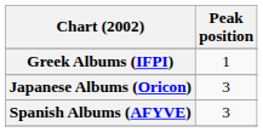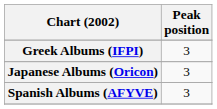 <table class="wikitable sortable plainrowheaders" style="text-align:center">
 <tr>
 <th scope="col">Chart (2002)</th>
 <th scope="col">Peak<br>position</th>
 </tr>
 <tr>
 </tr>
 <tr>
 </tr>
 <tr>
 </tr>
 <tr>
 </tr>
 <tr>
 </tr>
 <tr>
 </tr>
 <tr>
 </tr>
 <tr>
 </tr>
 <tr>
 </tr>
 <tr>
 <th scope="row">Greek Albums (<a href='#'>IFPI</a>)</th>
-<td>1</td>
+<td>3</td>
 </tr>
 <tr>
 </tr>
 <tr>
 </tr>
 <tr>
 </tr>
 <tr>
 <th scope="row">Japanese Albums (<a href='#'>Oricon</a>)</th>
 <td>3</td>
 </tr>
 <tr>
 </tr>
 <tr>
 </tr>
 <tr>
 </tr>
 <tr>
 </tr>
 <tr>
 </tr>
 <tr>
 <th scope="row">Spanish Albums (<a href='#'>AFYVE</a>)</th>
 <td align="center">3</td>
 </tr>
 <tr>
 </tr>
 <tr>
 </tr>
 <tr>
 </tr>
 <tr>
 </tr>
 <tr>
 </tr>
 <tr>
 </tr>
 </table>
